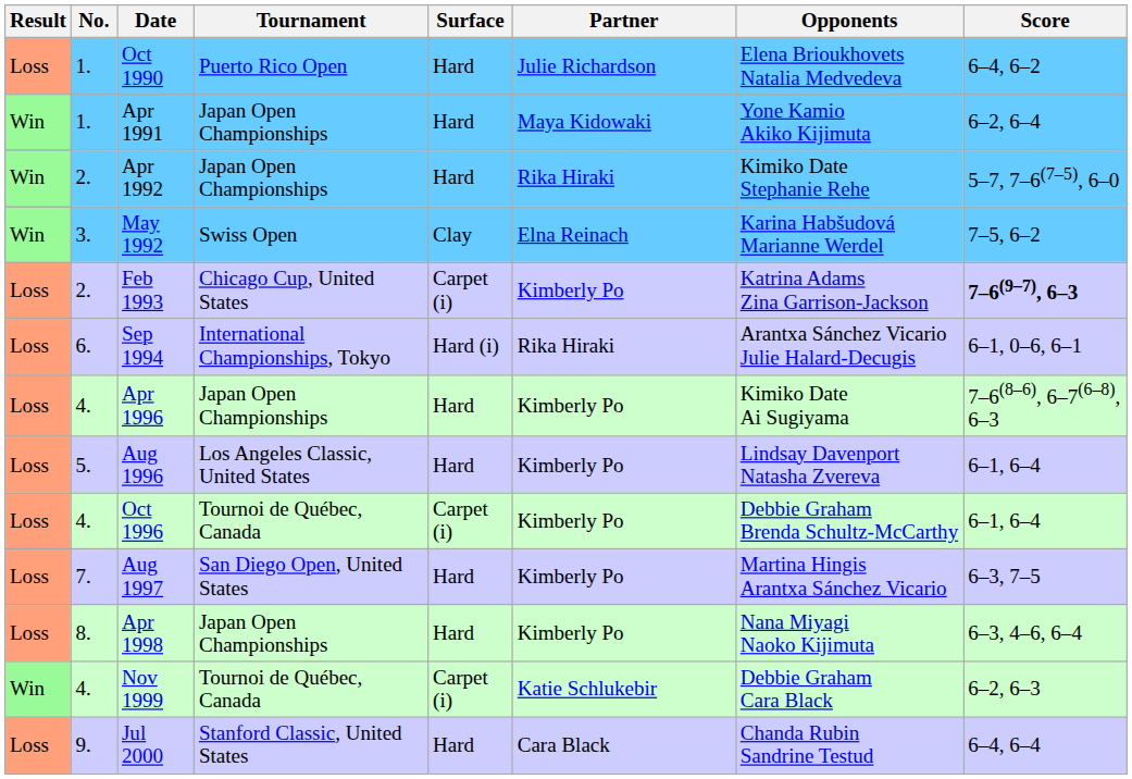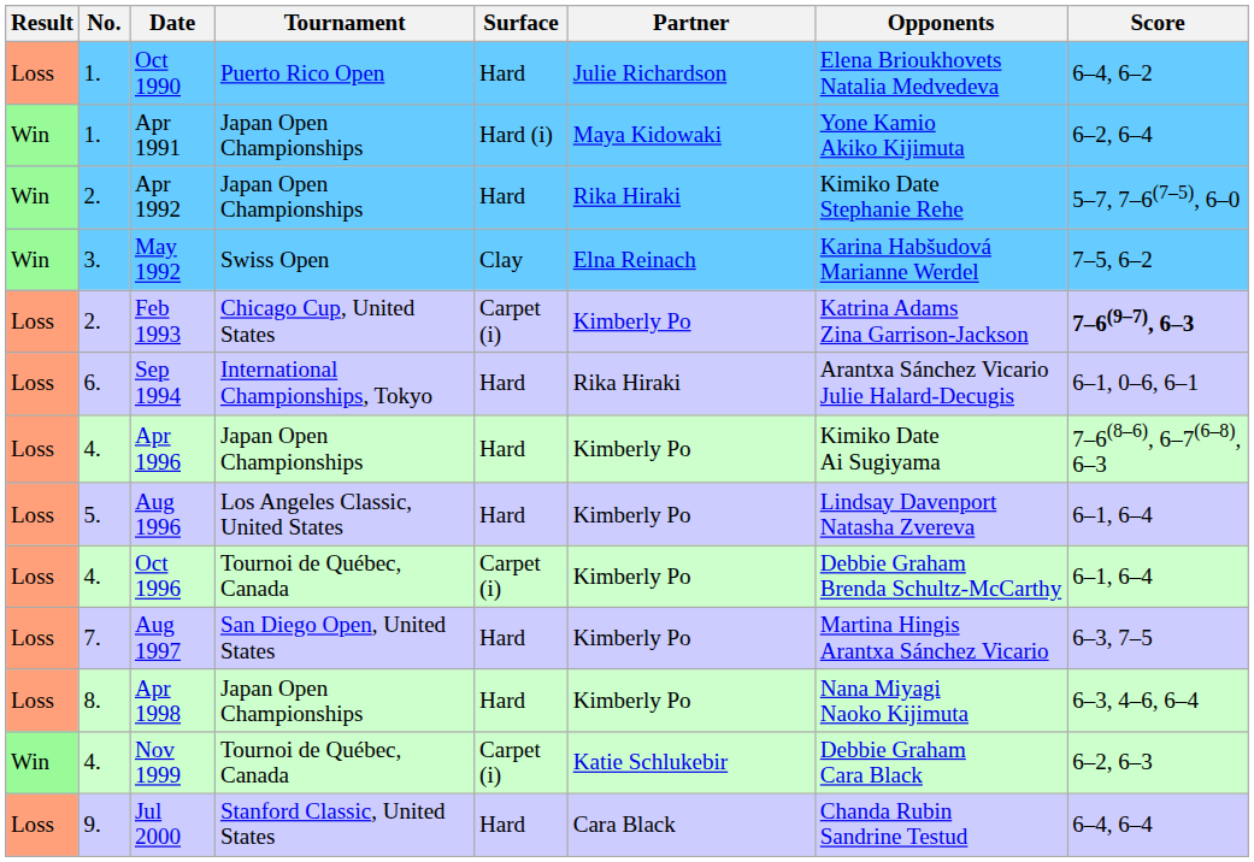 <table class="sortable wikitable">
 <tr>
 <th style="width:40px">Result</th>
 <th style="width:30px">No.</th>
 <th style="width:60px">Date</th>
 <th style="width:200px">Tournament</th>
 <th style="width:60px">Surface</th>
 <th style="width:200px">Partner</th>
 <th style="width:200px">Opponents</th>
 <th style="width:150px" class="unsortable">Score</th>
 </tr>
 <tr bgcolor="#66CCFF">
 <td style="background:#ffa07a;">Loss</td>
 <td>1.</td>
 <td><a href='#'>Oct 1990</a></td>
 <td><a href='#'>Puerto Rico Open</a></td>
 <td>Hard</td>
 <td> <a href='#'>Julie Richardson</a></td>
 <td> <a href='#'>Elena Brioukhovets</a> <br>  <a href='#'>Natalia Medvedeva</a></td>
 <td>6–4, 6–2</td>
 </tr>
 <tr bgcolor="#66CCFF">
 <td style="background:#98fb98;">Win</td>
 <td>1.</td>
 <td>Apr 1991</td>
 <td>Japan Open Championships</td>
-<td>Hard</td>
+<td>Hard (i)</td>
 <td> <a href='#'>Maya Kidowaki</a></td>
 <td> <a href='#'>Yone Kamio</a> <br>  <a href='#'>Akiko Kijimuta</a></td>
 <td>6–2, 6–4</td>
 </tr>
 <tr bgcolor="#66CCFF">
 <td style="background:#98fb98;">Win</td>
 <td>2.</td>
 <td>Apr 1992</td>
 <td>Japan Open Championships</td>
 <td>Hard</td>
 <td> <a href='#'>Rika Hiraki</a></td>
 <td> Kimiko Date <br>  <a href='#'>Stephanie Rehe</a></td>
 <td>5–7, 7–6<sup>(7–5)</sup>, 6–0</td>
 </tr>
 <tr bgcolor="#66CCFF">
 <td style="background:#98fb98;">Win</td>
 <td>3.</td>
 <td><a href='#'>May 1992</a></td>
 <td>Swiss Open</td>
 <td>Clay</td>
 <td> <a href='#'>Elna Reinach</a></td>
 <td> <a href='#'>Karina Habšudová</a> <br>  <a href='#'>Marianne Werdel</a></td>
 <td>7–5, 6–2</td>
 </tr>
 <tr bgcolor="#ccccff">
 <td style="background:#ffa07a;">Loss</td>
 <td>2.</td>
 <td><a href='#'>Feb 1993</a></td>
 <td><a href='#'>Chicago Cup</a>, United States</td>
 <td>Carpet (i)</td>
 <td> <a href='#'>Kimberly Po</a></td>
 <td> <a href='#'>Katrina Adams</a> <br>  <a href='#'>Zina Garrison-Jackson</a></td>
 <td><strong>7–6<sup>(9–7)</sup>, 6–3</strong></td>
 </tr>
 <tr bgcolor="#ccccff">
 <td style="background:#ffa07a;">Loss</td>
 <td>6.</td>
 <td><a href='#'>Sep 1994</a></td>
 <td><a href='#'>International Championships</a>, Tokyo</td>
-<td>Hard (i)</td>
+<td>Hard</td>
 <td> Rika Hiraki</td>
 <td> Arantxa Sánchez Vicario <br>  <a href='#'>Julie Halard-Decugis</a></td>
 <td>6–1, 0–6, 6–1</td>
 </tr>
 <tr bgcolor="#CCFFCC">
 <td style="background:#ffa07a;">Loss</td>
 <td>4.</td>
 <td><a href='#'>Apr 1996</a></td>
 <td>Japan Open Championships</td>
 <td>Hard</td>
 <td> Kimberly Po</td>
 <td> Kimiko Date <br>  Ai Sugiyama</td>
 <td>7–6<sup>(8–6)</sup>, 6–7<sup>(6–8)</sup>, 6–3</td>
 </tr>
 <tr bgcolor="#ccccff">
 <td style="background:#ffa07a;">Loss</td>
 <td>5.</td>
 <td><a href='#'>Aug 1996</a></td>
 <td>Los Angeles Classic, <br>United States</td>
 <td>Hard</td>
 <td> Kimberly Po</td>
 <td> <a href='#'>Lindsay Davenport</a> <br>  <a href='#'>Natasha Zvereva</a></td>
 <td>6–1, 6–4</td>
 </tr>
 <tr bgcolor="#CCFFCC">
 <td style="background:#ffa07a;">Loss</td>
 <td>4.</td>
 <td><a href='#'>Oct 1996</a></td>
 <td>Tournoi de Québec, Canada</td>
 <td>Carpet (i)</td>
 <td> Kimberly Po</td>
 <td> <a href='#'>Debbie Graham</a> <br>  <a href='#'>Brenda Schultz-McCarthy</a></td>
 <td>6–1, 6–4</td>
 </tr>
 <tr bgcolor="#ccccff">
 <td style="background:#ffa07a;">Loss</td>
 <td>7.</td>
 <td><a href='#'>Aug 1997</a></td>
 <td><a href='#'>San Diego Open</a>, United States</td>
 <td>Hard</td>
 <td> Kimberly Po</td>
 <td> <a href='#'>Martina Hingis</a> <br>  <a href='#'>Arantxa Sánchez Vicario</a></td>
 <td>6–3, 7–5</td>
 </tr>
 <tr bgcolor="#CCFFCC">
 <td style="background:#ffa07a;">Loss</td>
 <td>8.</td>
 <td><a href='#'>Apr 1998</a></td>
 <td>Japan Open Championships</td>
 <td>Hard</td>
 <td> Kimberly Po</td>
 <td> <a href='#'>Nana Miyagi</a> <br>  <a href='#'>Naoko Kijimuta</a></td>
 <td>6–3, 4–6, 6–4</td>
 </tr>
 <tr bgcolor="#CCFFCC">
 <td style="background:#98fb98;">Win</td>
 <td>4.</td>
 <td><a href='#'>Nov 1999</a></td>
 <td>Tournoi de Québec, Canada</td>
 <td>Carpet (i)</td>
 <td> <a href='#'>Katie Schlukebir</a></td>
 <td> <a href='#'>Debbie Graham</a> <br>  <a href='#'>Cara Black</a></td>
 <td>6–2, 6–3</td>
 </tr>
 <tr bgcolor="#ccccff">
 <td style="background:#ffa07a;">Loss</td>
 <td>9.</td>
 <td><a href='#'>Jul 2000</a></td>
 <td><a href='#'>Stanford Classic</a>, United States</td>
 <td>Hard</td>
 <td> Cara Black</td>
 <td> <a href='#'>Chanda Rubin</a> <br>  <a href='#'>Sandrine Testud</a></td>
 <td>6–4, 6–4</td>
 </tr>
 </table>
